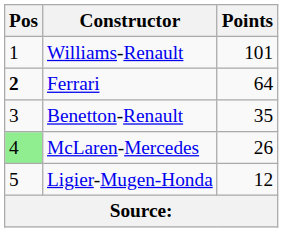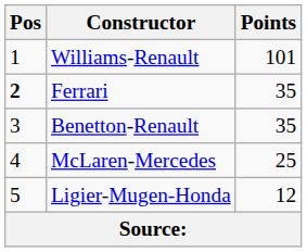 <table class="wikitable" style="font-size: 95%;">
 <tr>
 <th>Pos</th>
 <th>Constructor</th>
 <th>Points</th>
 </tr>
 <tr>
 <td>1</td>
 <td> <a href='#'>Williams</a>-<a href='#'>Renault</a></td>
 <td align="right">101</td>
 </tr>
 <tr>
 <td><strong>2</strong></td>
 <td> <a href='#'>Ferrari</a></td>
-<td align="right">64</td>
+<td align="right">35</td>
 </tr>
 <tr>
 <td>3</td>
 <td> <a href='#'>Benetton</a>-<a href='#'>Renault</a></td>
 <td align="right">35</td>
 </tr>
 <tr>
-<td style="background: lightgreen;">4</td>
+<td>4</td>
 <td> <a href='#'>McLaren</a>-<a href='#'>Mercedes</a></td>
-<td align="right">26</td>
+<td align="right">25</td>
 </tr>
 <tr>
 <td>5</td>
 <td> <a href='#'>Ligier</a>-<a href='#'>Mugen-Honda</a></td>
 <td align="right">12</td>
 </tr>
 <tr>
 <th colspan=3>Source:</th>
 </tr>
 </table>
